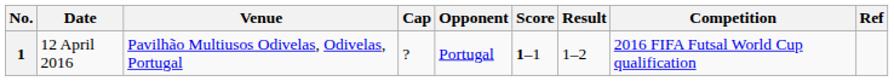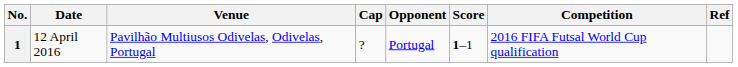 <table class="wikitable sortable plainrowheaders">
 <tr>
 <th scope=col>No.</th>
 <th scope=col data-sort-type=date>Date</th>
 <th scope=col>Venue</th>
 <th scope=col>Cap</th>
 <th scope=col>Opponent</th>
 <th scope=col>Score</th>
-<th scope=col>Result</th>
 <th scope=col>Competition</th>
 <th scope=col>Ref</th>
 </tr>
 <tr>
 <th scope=row>1</th>
 <td>12 April 2016</td>
 <td><a href='#'>Pavilhão Multiusos Odivelas</a>, <a href='#'>Odivelas</a>, <a href='#'>Portugal</a></td>
 <td>?</td>
 <td> <a href='#'>Portugal</a></td>
 <td><strong>1</strong>–1</td>
-<td>1–2</td>
 <td><a href='#'>2016 FIFA Futsal World Cup qualification</a></td>
 <td></td>
 </tr>
 </table>
